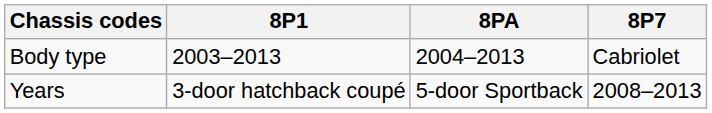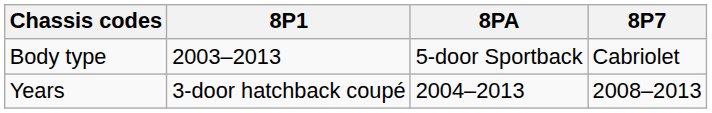 <table class="wikitable">
 <tr>
 <th>Chassis codes</th>
 <th>8P1</th>
 <th>8PA</th>
 <th>8P7</th>
 </tr>
 <tr>
 <td>Body type</td>
 <td>2003–2013</td>
-<td>2004–2013</td>
+<td>5-door Sportback</td>
 <td>Cabriolet</td>
 </tr>
 <tr>
 <td>Years</td>
 <td>3-door hatchback coupé</td>
-<td>5-door Sportback</td>
+<td>2004–2013</td>
 <td>2008–2013</td>
 </tr>
 </table>
